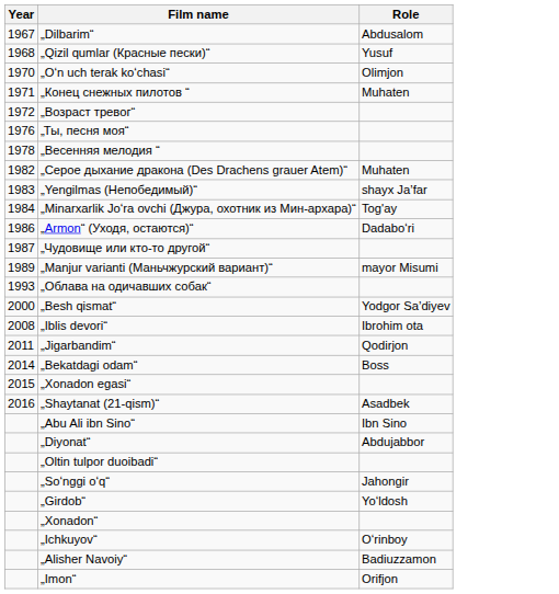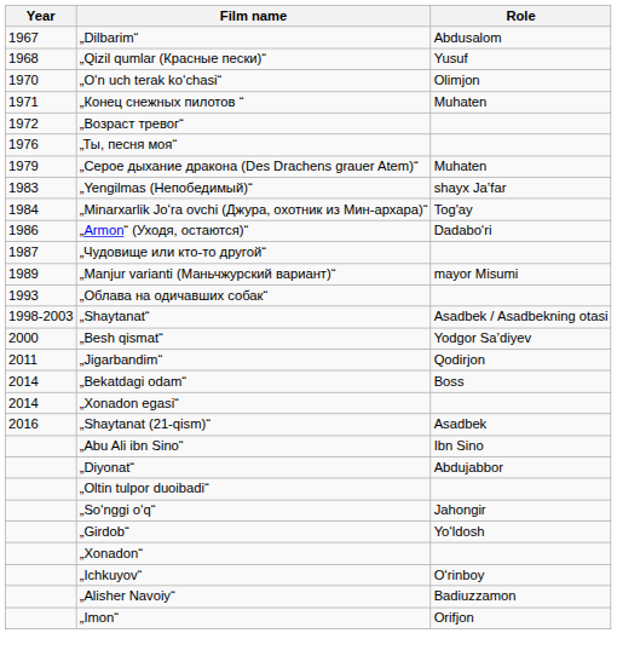 <table class = "wikitable sortable">
 <tr>
 <th>Year</th>
 <th>Film name</th>
 <th>Role</th>
 </tr>
 <tr>
 <td>1967</td>
 <td>„Dilbarim“</td>
 <td>Abdusalom</td>
 </tr>
 <tr>
 <td>1968</td>
 <td>„Qizil qumlar (Красные пески)“</td>
 <td>Yusuf</td>
 </tr>
 <tr>
 <td>1970</td>
 <td>„Oʻn uch terak koʻchasi“</td>
 <td>Olimjon</td>
 </tr>
 <tr>
 <td>1971</td>
 <td>„Конец снежных пилотов “</td>
 <td>Muhaten</td>
 </tr>
 <tr>
 <td>1972</td>
 <td>„Возраст тревог“</td>
 <td></td>
 </tr>
 <tr>
 <td>1976</td>
 <td>„Ты, песня моя“</td>
 <td></td>
 </tr>
 <tr>
-<td>1978</td>
-<td>„Весенняя мелодия “</td>
-<td></td>
-</tr>
-<tr>
-<td>1982</td>
+<td>1979</td>
 <td>„Серое дыхание дракона (Des Drachens grauer Atem)“</td>
 <td>Muhaten</td>
 </tr>
 <tr>
 <td>1983</td>
 <td>„Yengilmas (Непобедимый)“</td>
 <td>shayx Jaʼfar</td>
 </tr>
 <tr>
 <td>1984</td>
 <td>„Minarxarlik Joʻra ovchi (Джура, охотник из Мин-архара)“</td>
 <td>Tog'ay</td>
 </tr>
 <tr>
 <td>1986</td>
 <td>„<a href='#'>Armon</a>“ (Уходя, остаются)“</td>
 <td>Dadaboʻri</td>
 </tr>
 <tr>
 <td>1987</td>
 <td>„Чудовище или кто-то другой“</td>
 <td></td>
 </tr>
 <tr>
 <td>1989</td>
 <td>„Manjur varianti (Маньчжурский вариант)“</td>
 <td>mayor Misumi</td>
 </tr>
 <tr>
 <td>1993</td>
 <td>„Облава на одичавших собак“</td>
 <td></td>
 </tr>
 <tr>
+<td>1998-2003</td>
+<td>„Shaytanat“</td>
+<td>Asadbek / Asadbekning otasi</td>
+</tr>
+<tr>
 <td>2000</td>
 <td>„Besh qismat“</td>
 <td>Yodgor Saʼdiyev</td>
-</tr>
-<tr>
-<td>2008</td>
-<td>„Iblis devori“</td>
-<td>Ibrohim ota</td>
 </tr>
 <tr>
 <td>2011</td>
 <td>„Jigarbandim“</td>
 <td>Qodirjon</td>
 </tr>
 <tr>
 <td>2014</td>
 <td>„Bekatdagi odam“</td>
 <td>Boss</td>
 </tr>
 <tr>
-<td>2015</td>
+<td>2014</td>
 <td>„Xonadon egasi“</td>
 <td></td>
 </tr>
 <tr>
 <td>2016</td>
 <td>„Shaytanat (21-qism)“</td>
 <td>Asadbek</td>
 </tr>
 <tr>
 <td></td>
 <td>„Abu Ali ibn Sino“</td>
 <td>Ibn Sino</td>
 </tr>
 <tr>
 <td></td>
 <td>„Diyonat“</td>
 <td>Abdujabbor</td>
 </tr>
 <tr>
 <td></td>
 <td>„Oltin tulpor duoibadi“</td>
 <td></td>
 </tr>
 <tr>
 <td></td>
 <td>„Soʻnggi oʻq“</td>
 <td>Jahongir</td>
 </tr>
 <tr>
 <td></td>
 <td>„Girdob“</td>
 <td>Yoʻldosh</td>
 </tr>
 <tr>
 <td></td>
 <td>„Xonadon“</td>
 <td></td>
 </tr>
 <tr>
 <td></td>
 <td>„Ichkuyov“</td>
 <td>Oʻrinboy</td>
 </tr>
 <tr>
 <td></td>
 <td>„Alisher Navoiy“</td>
 <td>Badiuzzamon</td>
 </tr>
 <tr>
 <td></td>
 <td>„Imon“</td>
 <td>Orifjon</td>
 </tr>
 </table>
